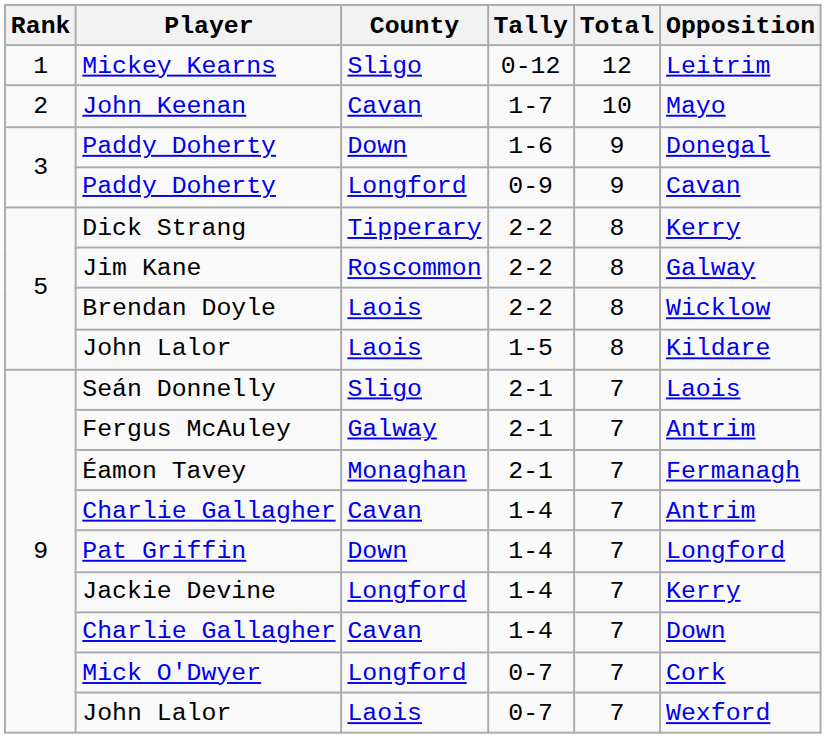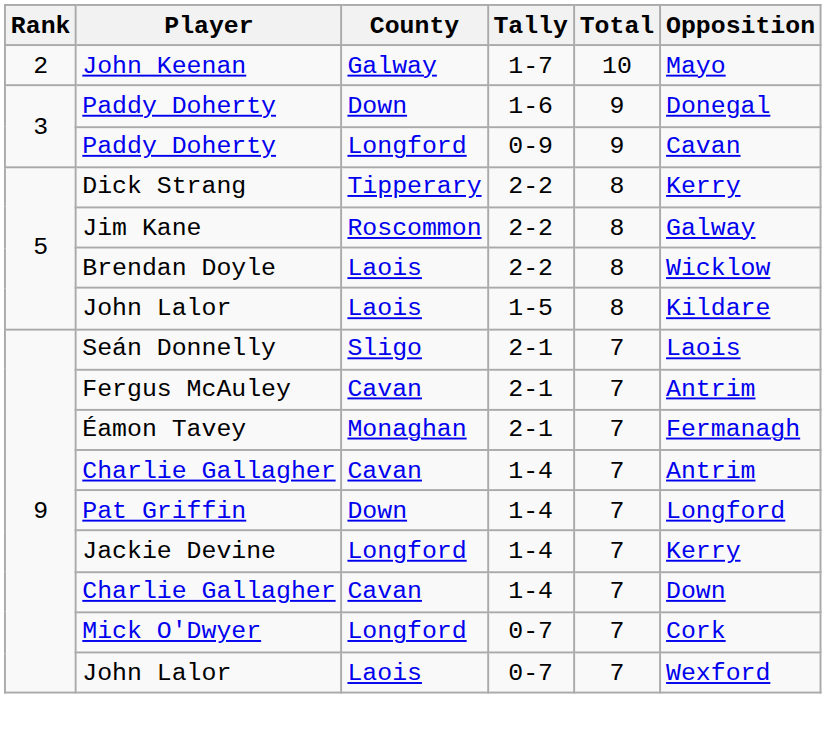 <table class="wikitable">
 <tr>
 <th>Rank</th>
 <th>Player</th>
 <th>County</th>
 <th>Tally</th>
 <th>Total</th>
 <th>Opposition</th>
 </tr>
 <tr>
-<td rowspan=1 align=center>1</td>
-<td><a href='#'>Mickey Kearns</a></td>
-<td><a href='#'>Sligo</a></td>
-<td align=center>0-12</td>
-<td align=center>12</td>
-<td><a href='#'>Leitrim</a></td>
-</tr>
-<tr>
 <td rowspan=1 align=center>2</td>
 <td><a href='#'>John Keenan</a></td>
-<td><a href='#'>Cavan</a></td>
+<td><a href='#'>Galway</a></td>
 <td align=center>1-7</td>
 <td align=center>10</td>
 <td><a href='#'>Mayo</a></td>
 </tr>
 <tr>
 <td rowspan=2 align=center>3</td>
 <td><a href='#'>Paddy Doherty</a></td>
 <td><a href='#'>Down</a></td>
 <td align=center>1-6</td>
 <td align=center>9</td>
 <td><a href='#'>Donegal</a></td>
 </tr>
 <tr>
 <td><a href='#'>Paddy Doherty</a></td>
 <td><a href='#'>Longford</a></td>
 <td align=center>0-9</td>
 <td align=center>9</td>
 <td><a href='#'>Cavan</a></td>
 </tr>
 <tr>
 <td rowspan=4 align=center>5</td>
 <td>Dick Strang</td>
 <td><a href='#'>Tipperary</a></td>
 <td align=center>2-2</td>
 <td align=center>8</td>
 <td><a href='#'>Kerry</a></td>
 </tr>
 <tr>
 <td>Jim Kane</td>
 <td><a href='#'>Roscommon</a></td>
 <td align=center>2-2</td>
 <td align=center>8</td>
 <td><a href='#'>Galway</a></td>
 </tr>
 <tr>
 <td>Brendan Doyle</td>
 <td><a href='#'>Laois</a></td>
 <td align=center>2-2</td>
 <td align=center>8</td>
 <td><a href='#'>Wicklow</a></td>
 </tr>
 <tr>
 <td>John Lalor</td>
 <td><a href='#'>Laois</a></td>
 <td align=center>1-5</td>
 <td align=center>8</td>
 <td><a href='#'>Kildare</a></td>
 </tr>
 <tr>
 <td rowspan=9 align=center>9</td>
 <td>Seán Donnelly</td>
 <td><a href='#'>Sligo</a></td>
 <td align=center>2-1</td>
 <td align=center>7</td>
 <td><a href='#'>Laois</a></td>
 </tr>
 <tr>
 <td>Fergus McAuley</td>
-<td><a href='#'>Galway</a></td>
+<td><a href='#'>Cavan</a></td>
 <td align=center>2-1</td>
 <td align=center>7</td>
 <td><a href='#'>Antrim</a></td>
 </tr>
 <tr>
 <td>Éamon Tavey</td>
 <td><a href='#'>Monaghan</a></td>
 <td align=center>2-1</td>
 <td align=center>7</td>
 <td><a href='#'>Fermanagh</a></td>
 </tr>
 <tr>
 <td><a href='#'>Charlie Gallagher</a></td>
 <td><a href='#'>Cavan</a></td>
 <td align=center>1-4</td>
 <td align=center>7</td>
 <td><a href='#'>Antrim</a></td>
 </tr>
 <tr>
 <td><a href='#'>Pat Griffin</a></td>
 <td><a href='#'>Down</a></td>
 <td align=center>1-4</td>
 <td align=center>7</td>
 <td><a href='#'>Longford</a></td>
 </tr>
 <tr>
 <td>Jackie Devine</td>
 <td><a href='#'>Longford</a></td>
 <td align=center>1-4</td>
 <td align=center>7</td>
 <td><a href='#'>Kerry</a></td>
 </tr>
 <tr>
 <td><a href='#'>Charlie Gallagher</a></td>
 <td><a href='#'>Cavan</a></td>
 <td align=center>1-4</td>
 <td align=center>7</td>
 <td><a href='#'>Down</a></td>
 </tr>
 <tr>
 <td><a href='#'>Mick O'Dwyer</a></td>
 <td><a href='#'>Longford</a></td>
 <td align=center>0-7</td>
 <td align=center>7</td>
 <td><a href='#'>Cork</a></td>
 </tr>
 <tr>
 <td>John Lalor</td>
 <td><a href='#'>Laois</a></td>
 <td align=center>0-7</td>
 <td align=center>7</td>
 <td><a href='#'>Wexford</a></td>
 </tr>
 </table>
